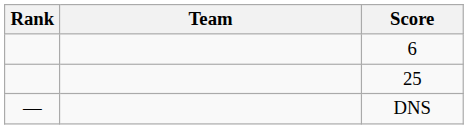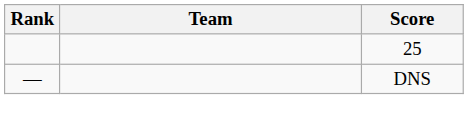 <table class=wikitable style="text-align:center">
 <tr>
 <th width=40>Rank</th>
 <th width=250>Team</th>
 <th width=80>Score</th>
-</tr>
-<tr>
-<td></td>
-<td align=left></td>
-<td>6</td>
 </tr>
 <tr>
 <td></td>
 <td align=left></td>
 <td>25</td>
 </tr>
 <tr>
 <td>—</td>
 <td align=left></td>
 <td>DNS</td>
 </tr>
 </table>
